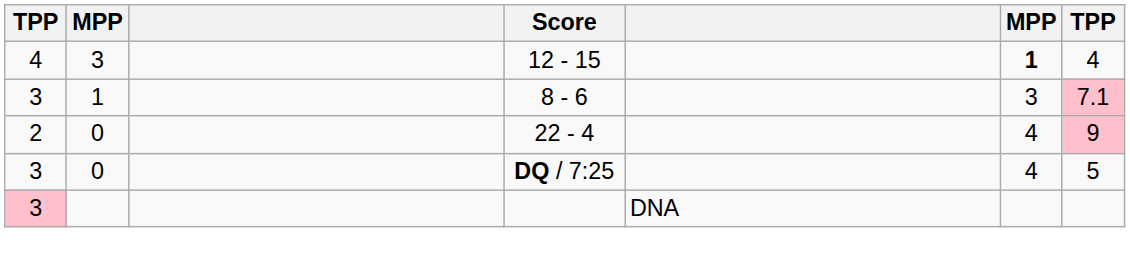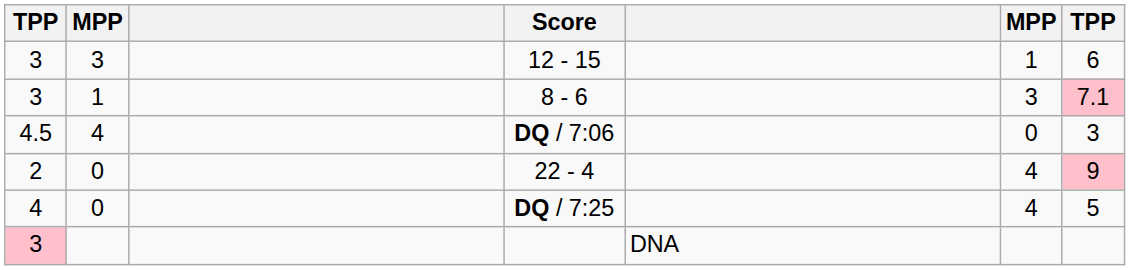 <table class="wikitable" style="text-align: center;" |>
 <tr>
 <th width="35">TPP</th>
 <th width="35">MPP</th>
 <th width="250"></th>
 <th width="75">Score</th>
 <th width="250"></th>
 <th width="35">MPP</th>
 <th width="35">TPP</th>
 </tr>
 <tr>
-<td>4</td>
+<td>3</td>
 <td>3</td>
 <td style="text-align:left;"></td>
 <td>12 - 15</td>
 <td style="text-align:left;"><strong></strong></td>
-<td><strong>1</strong></td>
-<td>4</td>
+<td>1</td>
+<td>6</td>
 </tr>
 <tr>
 <td>3</td>
 <td>1</td>
 <td style="text-align:left;"><strong></strong></td>
 <td>8 - 6</td>
 <td style="text-align:left;"></td>
 <td>3</td>
 <td bgcolor=pink>7.1</td>
 </tr>
 <tr>
+<td>4.5</td>
+<td>4</td>
+<td style="text-align:left;"></td>
+<td><strong>DQ</strong> / 7:06</td>
+<td style="text-align:left;"><strong></strong></td>
+<td>0</td>
+<td>3</td>
+</tr>
+<tr>
 <td>2</td>
 <td>0</td>
 <td style="text-align:left;"><strong></strong></td>
 <td>22 - 4</td>
 <td style="text-align:left;"></td>
 <td>4</td>
 <td bgcolor=pink>9</td>
 </tr>
 <tr>
-<td>3</td>
+<td>4</td>
 <td>0</td>
 <td style="text-align:left;"><strong></strong></td>
 <td><strong>DQ</strong> / 7:25</td>
 <td style="text-align:left;"></td>
 <td>4</td>
 <td>5</td>
 </tr>
 <tr>
 <td bgcolor=pink>3</td>
 <td></td>
 <td style="text-align:left;"></td>
 <td></td>
 <td style="text-align:left;">DNA</td>
 <td></td>
 <td></td>
 </tr>
 </table>
